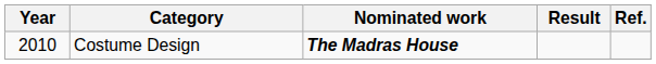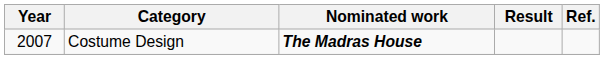 <table class=wikitable>
 <tr>
 <th scope="col" style="width:5em;">Year</th>
 <th scope="col" style="width:26em;">Category</th>
 <th scope="col" style="width:25em;">Nominated work</th>
 <th scope="col" style="width:5em;">Result</th>
 <th>Ref.</th>
 </tr>
 <tr>
-<td style="text-align:center;">2010</td>
+<td style="text-align:center;">2007</td>
 <td>Costume Design</td>
 <td><strong><em>The Madras House</em></strong></td>
 <td></td>
 <td></td>
 </tr>
 <tr>
 </tr>
 </table>
